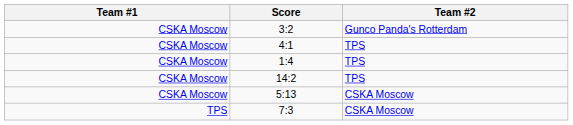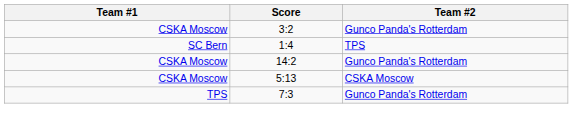 <table class="wikitable" style="text-align: center;">
 <tr>
 <th width=22%>Team #1</th>
 <th width=11%>Score</th>
 <th width=22%>Team #2</th>
 </tr>
 <tr>
 <td style="text-align: right;"><a href='#'>CSKA Moscow</a> </td>
 <td>3:2</td>
 <td style="text-align: left;"> <a href='#'>Gunco Panda's Rotterdam</a></td>
 </tr>
 <tr>
-<td style="text-align: right;"><a href='#'>CSKA Moscow</a> </td>
-<td>4:1</td>
-<td style="text-align: left;"> <a href='#'>TPS</a></td>
-</tr>
-<tr>
-<td style="text-align: right;"><a href='#'>CSKA Moscow</a> </td>
+<td style="text-align: right;"><a href='#'>SC Bern</a> </td>
 <td>1:4</td>
 <td style="text-align: left;"> <a href='#'>TPS</a></td>
 </tr>
 <tr>
 <td style="text-align: right;"><a href='#'>CSKA Moscow</a> </td>
 <td>14:2</td>
-<td style="text-align: left;"> <a href='#'>TPS</a></td>
+<td style="text-align: left;"> <a href='#'>Gunco Panda's Rotterdam</a></td>
 </tr>
 <tr>
 <td style="text-align: right;"><a href='#'>CSKA Moscow</a> </td>
 <td>5:13</td>
 <td style="text-align: left;"> <a href='#'>CSKA Moscow</a></td>
 </tr>
 <tr>
 <td style="text-align: right;"><a href='#'>TPS</a> </td>
 <td>7:3</td>
-<td style="text-align: left;"> <a href='#'>CSKA Moscow</a></td>
+<td style="text-align: left;"> <a href='#'>Gunco Panda's Rotterdam</a></td>
 </tr>
 </table>
